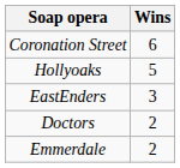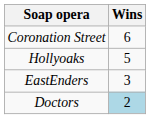 <table class="wikitable" style="text-align: center;">
 <tr>
 <th scope="col">Soap opera</th>
 <th scope="col">Wins</th>
 </tr>
 <tr>
 <td><em>Coronation Street</em></td>
 <td>6</td>
 </tr>
 <tr>
 <td><em>Hollyoaks</em></td>
 <td>5</td>
 </tr>
 <tr>
 <td><em>EastEnders</em></td>
 <td>3</td>
 </tr>
 <tr>
 <td><em>Doctors</em></td>
-<td>2</td>
-</tr>
-<tr>
-<td><em>Emmerdale</em></td>
-<td>2</td>
+<td style="background: lightblue;">2</td>
 </tr>
 </table>
